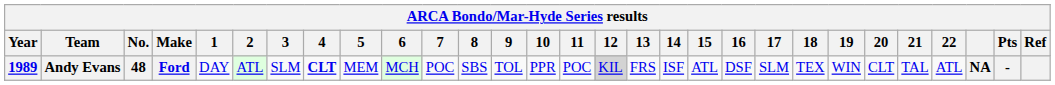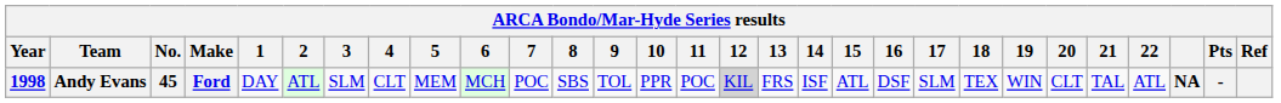 <table class="wikitable" style="text-align:center; font-size:75%">
 <tr>
 <th colspan=45><a href='#'>ARCA Bondo/Mar-Hyde Series</a> results</th>
 </tr>
 <tr>
 <th>Year</th>
 <th>Team</th>
 <th>No.</th>
 <th>Make</th>
 <th>1</th>
 <th>2</th>
 <th>3</th>
 <th>4</th>
 <th>5</th>
 <th>6</th>
 <th>7</th>
 <th>8</th>
 <th>9</th>
 <th>10</th>
 <th>11</th>
 <th>12</th>
 <th>13</th>
 <th>14</th>
 <th>15</th>
 <th>16</th>
 <th>17</th>
 <th>18</th>
 <th>19</th>
 <th>20</th>
 <th>21</th>
 <th>22</th>
 <th></th>
 <th>Pts</th>
 <th>Ref</th>
 </tr>
 <tr>
-<th><a href='#'>1989</a></th>
+<th><a href='#'>1998</a></th>
 <th>Andy Evans</th>
-<th>48</th>
+<th>45</th>
 <th><a href='#'>Ford</a></th>
 <td><a href='#'>DAY</a></td>
 <td style="background:#DFFFDF;"><a href='#'>ATL</a><br></td>
 <td><a href='#'>SLM</a></td>
-<td><strong><a href='#'>CLT</a></strong></td>
+<td><a href='#'>CLT</a></td>
 <td><a href='#'>MEM</a></td>
 <td style="background:#DFFFDF;"><a href='#'>MCH</a><br></td>
 <td><a href='#'>POC</a></td>
 <td><a href='#'>SBS</a></td>
 <td><a href='#'>TOL</a></td>
 <td><a href='#'>PPR</a></td>
 <td><a href='#'>POC</a></td>
 <td style="background: lightgrey;"><a href='#'>KIL</a></td>
 <td><a href='#'>FRS</a></td>
 <td><a href='#'>ISF</a></td>
 <td><a href='#'>ATL</a></td>
 <td><a href='#'>DSF</a></td>
 <td><a href='#'>SLM</a></td>
 <td><a href='#'>TEX</a></td>
 <td><a href='#'>WIN</a></td>
 <td><a href='#'>CLT</a></td>
 <td><a href='#'>TAL</a></td>
 <td><a href='#'>ATL</a></td>
 <th>NA</th>
 <th>-</th>
 <th></th>
 </tr>
 </table>
